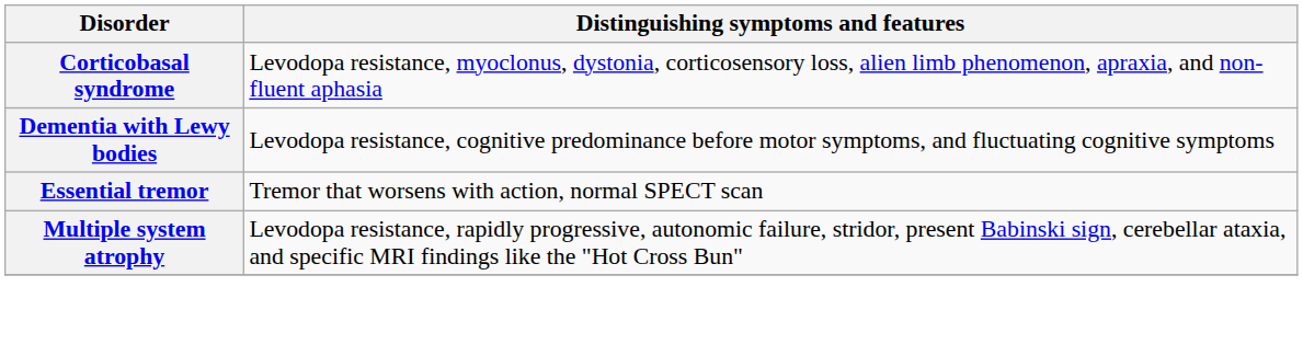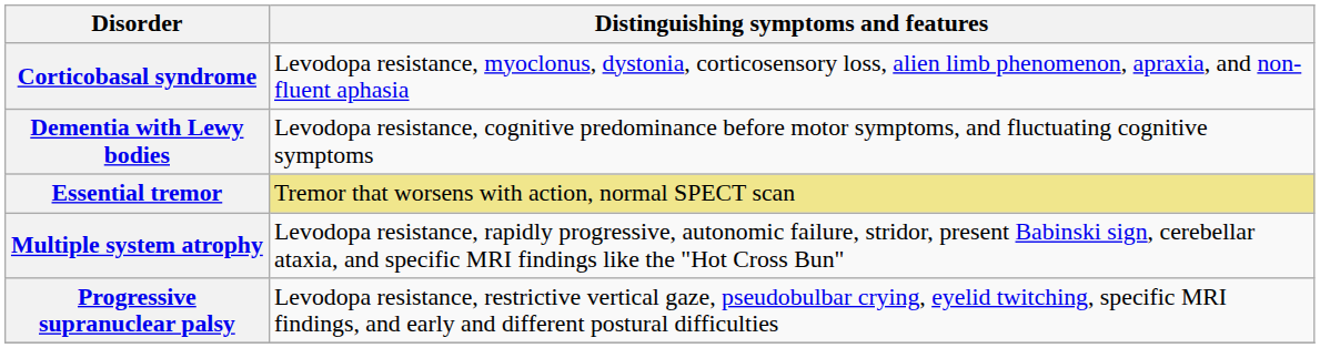 <table class="wikitable plainrowheaders">
 <tr>
 <th scope="col">Disorder</th>
 <th scope="col">Distinguishing symptoms and features</th>
 </tr>
 <tr>
 <th scope="row"><a href='#'>Corticobasal syndrome</a></th>
 <td>Levodopa resistance, <a href='#'>myoclonus</a>, <a href='#'>dystonia</a>, corticosensory loss, <a href='#'>alien limb phenomenon</a>, <a href='#'>apraxia</a>, and <a href='#'>non-fluent aphasia</a></td>
 </tr>
 <tr>
 <th scope="row"><a href='#'>Dementia with Lewy bodies</a></th>
 <td>Levodopa resistance, cognitive predominance before motor symptoms, and fluctuating cognitive symptoms</td>
 </tr>
 <tr>
 <th scope="row"><a href='#'>Essential tremor</a></th>
-<td>Tremor that worsens with action, normal SPECT scan</td>
+<td style="background: khaki;">Tremor that worsens with action, normal SPECT scan</td>
 </tr>
 <tr>
 <th scope="row"><a href='#'>Multiple system atrophy</a></th>
 <td>Levodopa resistance, rapidly progressive, autonomic failure, stridor, present <a href='#'>Babinski sign</a>, cerebellar ataxia, and specific MRI findings like the "Hot Cross Bun"</td>
 </tr>
 <tr>
+<th scope="row"><a href='#'>Progressive supranuclear palsy</a></th>
+<td>Levodopa resistance, restrictive vertical gaze, <a href='#'>pseudobulbar crying</a>, <a href='#'>eyelid twitching</a>, specific MRI findings, and early and different postural difficulties</td>
+</tr>
+<tr>
 </tr>
 </table>
